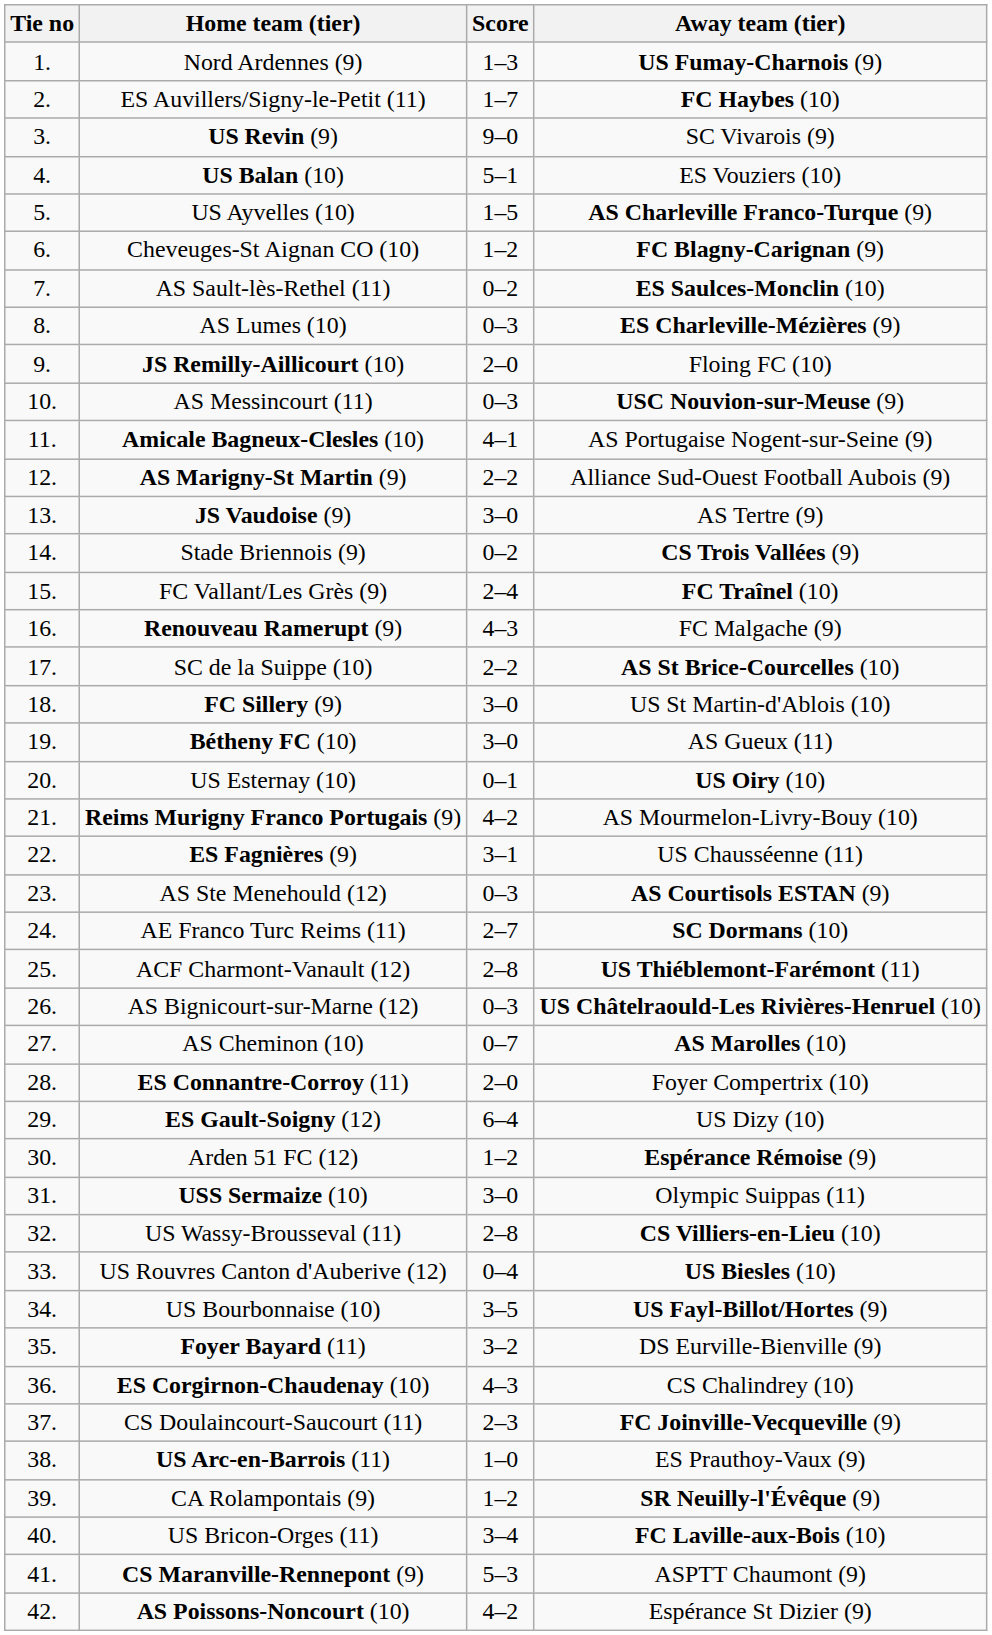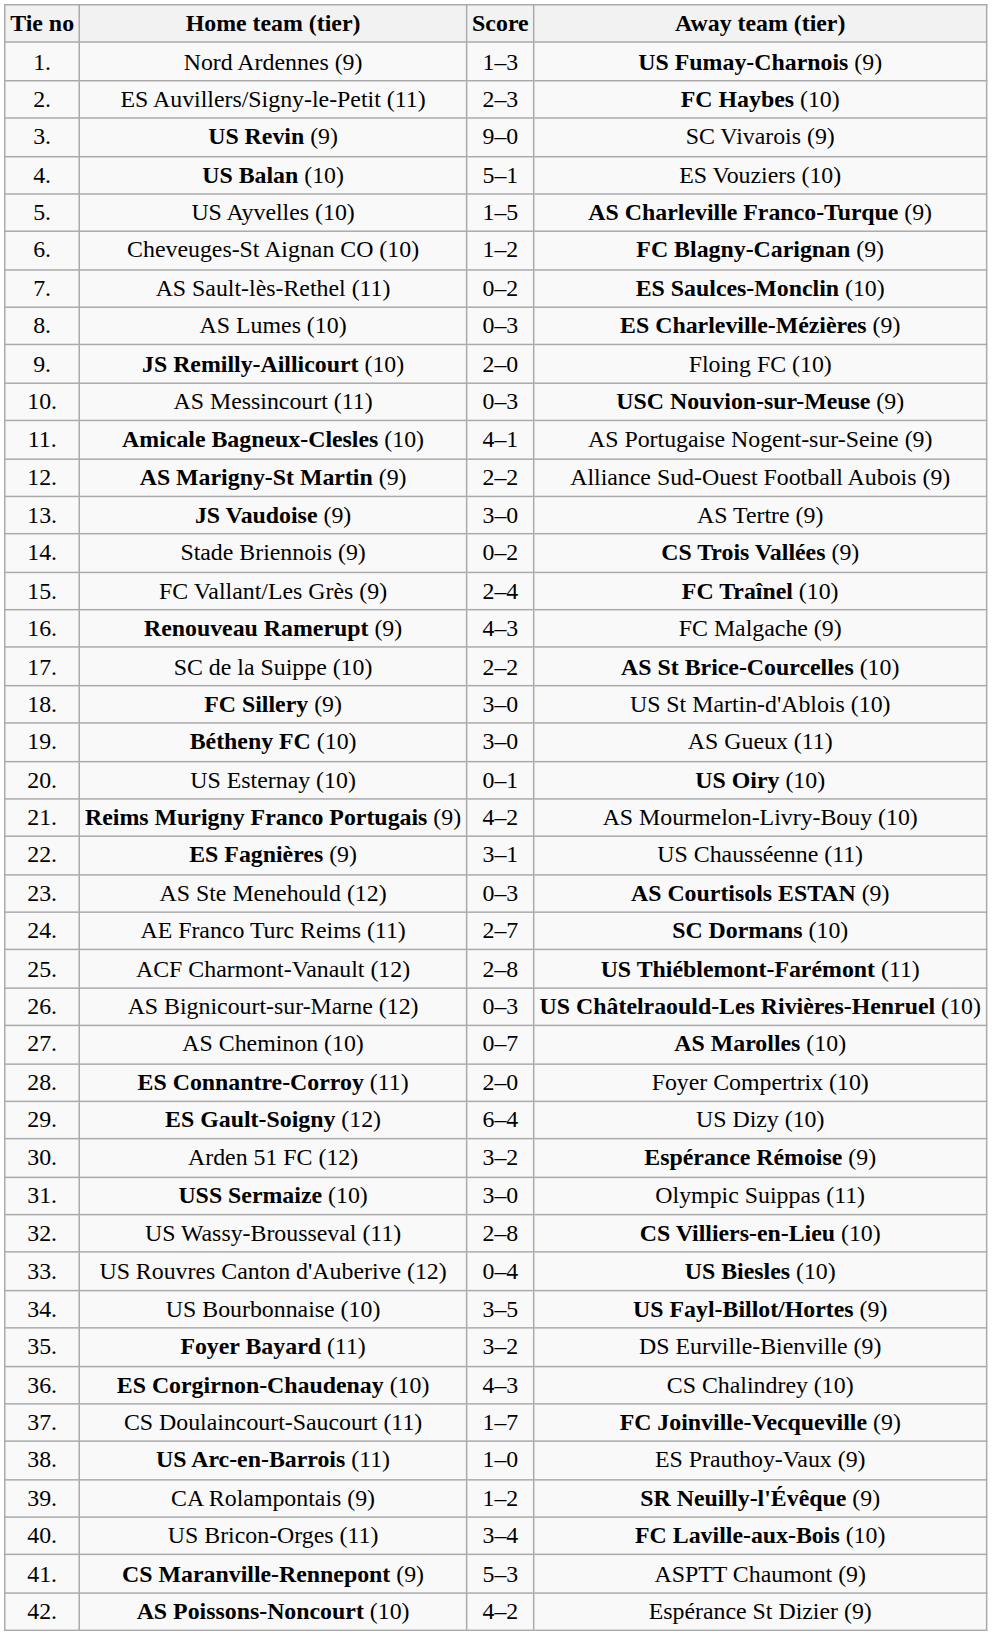 <table class="wikitable" style="text-align: center">
 <tr>
 <th>Tie no</th>
 <th>Home team (tier)</th>
 <th>Score</th>
 <th>Away team (tier)</th>
 </tr>
 <tr>
 <td>1.</td>
 <td>Nord Ardennes (9)</td>
 <td>1–3 </td>
 <td><strong>US Fumay-Charnois</strong> (9)</td>
 </tr>
 <tr>
 <td>2.</td>
 <td>ES Auvillers/Signy-le-Petit (11)</td>
-<td>1–7</td>
+<td>2–3 </td>
 <td><strong>FC Haybes</strong> (10)</td>
 </tr>
 <tr>
 <td>3.</td>
 <td><strong>US Revin</strong> (9)</td>
 <td>9–0</td>
 <td>SC Vivarois (9)</td>
 </tr>
 <tr>
 <td>4.</td>
 <td><strong>US Balan</strong> (10)</td>
 <td>5–1</td>
 <td>ES Vouziers (10)</td>
 </tr>
 <tr>
 <td>5.</td>
 <td>US Ayvelles (10)</td>
 <td>1–5</td>
 <td><strong>AS Charleville Franco-Turque</strong> (9)</td>
 </tr>
 <tr>
 <td>6.</td>
 <td>Cheveuges-St Aignan CO (10)</td>
 <td>1–2 </td>
 <td><strong>FC Blagny-Carignan</strong> (9)</td>
 </tr>
 <tr>
 <td>7.</td>
 <td>AS Sault-lès-Rethel (11)</td>
 <td>0–2</td>
 <td><strong>ES Saulces-Monclin</strong> (10)</td>
 </tr>
 <tr>
 <td>8.</td>
 <td>AS Lumes (10)</td>
 <td>0–3</td>
 <td><strong>ES Charleville-Mézières</strong> (9)</td>
 </tr>
 <tr>
 <td>9.</td>
 <td><strong>JS Remilly-Aillicourt</strong> (10)</td>
 <td>2–0</td>
 <td>Floing FC (10)</td>
 </tr>
 <tr>
 <td>10.</td>
 <td>AS Messincourt (11)</td>
 <td>0–3</td>
 <td><strong>USC Nouvion-sur-Meuse</strong> (9)</td>
 </tr>
 <tr>
 <td>11.</td>
 <td><strong>Amicale Bagneux-Clesles</strong> (10)</td>
 <td>4–1</td>
 <td>AS Portugaise Nogent-sur-Seine (9)</td>
 </tr>
 <tr>
 <td>12.</td>
 <td><strong>AS Marigny-St Martin</strong> (9)</td>
 <td>2–2 </td>
 <td>Alliance Sud-Ouest Football Aubois (9)</td>
 </tr>
 <tr>
 <td>13.</td>
 <td><strong>JS Vaudoise</strong> (9)</td>
 <td>3–0</td>
 <td>AS Tertre (9)</td>
 </tr>
 <tr>
 <td>14.</td>
 <td>Stade Briennois (9)</td>
 <td>0–2</td>
 <td><strong>CS Trois Vallées</strong> (9)</td>
 </tr>
 <tr>
 <td>15.</td>
 <td>FC Vallant/Les Grès (9)</td>
 <td>2–4</td>
 <td><strong>FC Traînel</strong> (10)</td>
 </tr>
 <tr>
 <td>16.</td>
 <td><strong>Renouveau Ramerupt</strong> (9)</td>
 <td>4–3 </td>
 <td>FC Malgache (9)</td>
 </tr>
 <tr>
 <td>17.</td>
 <td>SC de la Suippe (10)</td>
 <td>2–2 </td>
 <td><strong>AS St Brice-Courcelles</strong> (10)</td>
 </tr>
 <tr>
 <td>18.</td>
 <td><strong>FC Sillery</strong> (9)</td>
 <td>3–0</td>
 <td>US St Martin-d'Ablois (10)</td>
 </tr>
 <tr>
 <td>19.</td>
 <td><strong>Bétheny FC</strong> (10)</td>
 <td>3–0</td>
 <td>AS Gueux (11)</td>
 </tr>
 <tr>
 <td>20.</td>
 <td>US Esternay (10)</td>
 <td>0–1</td>
 <td><strong>US Oiry</strong> (10)</td>
 </tr>
 <tr>
 <td>21.</td>
 <td><strong>Reims Murigny Franco Portugais</strong> (9)</td>
 <td>4–2</td>
 <td>AS Mourmelon-Livry-Bouy (10)</td>
 </tr>
 <tr>
 <td>22.</td>
 <td><strong>ES Fagnières</strong> (9)</td>
 <td>3–1</td>
 <td>US Chausséenne (11)</td>
 </tr>
 <tr>
 <td>23.</td>
 <td>AS Ste Menehould (12)</td>
 <td>0–3</td>
 <td><strong>AS Courtisols ESTAN</strong> (9)</td>
 </tr>
 <tr>
 <td>24.</td>
 <td>AE Franco Turc Reims (11)</td>
 <td>2–7</td>
 <td><strong>SC Dormans</strong> (10)</td>
 </tr>
 <tr>
 <td>25.</td>
 <td>ACF Charmont-Vanault (12)</td>
 <td>2–8</td>
 <td><strong>US Thiéblemont-Farémont</strong> (11)</td>
 </tr>
 <tr>
 <td>26.</td>
 <td>AS Bignicourt-sur-Marne (12)</td>
 <td>0–3</td>
 <td><strong>US Châtelraould-Les Rivières-Henruel</strong> (10)</td>
 </tr>
 <tr>
 <td>27.</td>
 <td>AS Cheminon (10)</td>
 <td>0–7</td>
 <td><strong>AS Marolles</strong> (10)</td>
 </tr>
 <tr>
 <td>28.</td>
 <td><strong>ES Connantre-Corroy</strong> (11)</td>
 <td>2–0</td>
 <td>Foyer Compertrix (10)</td>
 </tr>
 <tr>
 <td>29.</td>
 <td><strong>ES Gault-Soigny</strong> (12)</td>
 <td>6–4 </td>
 <td>US Dizy (10)</td>
 </tr>
 <tr>
 <td>30.</td>
 <td>Arden 51 FC (12)</td>
-<td>1–2</td>
+<td>3–2</td>
 <td><strong>Espérance Rémoise</strong> (9)</td>
 </tr>
 <tr>
 <td>31.</td>
 <td><strong>USS Sermaize</strong> (10)</td>
 <td>3–0</td>
 <td>Olympic Suippas (11)</td>
 </tr>
 <tr>
 <td>32.</td>
 <td>US Wassy-Brousseval (11)</td>
 <td>2–8</td>
 <td><strong>CS Villiers-en-Lieu</strong> (10)</td>
 </tr>
 <tr>
 <td>33.</td>
 <td>US Rouvres Canton d'Auberive (12)</td>
 <td>0–4</td>
 <td><strong>US Biesles</strong> (10)</td>
 </tr>
 <tr>
 <td>34.</td>
 <td>US Bourbonnaise (10)</td>
 <td>3–5</td>
 <td><strong>US Fayl-Billot/Hortes</strong> (9)</td>
 </tr>
 <tr>
 <td>35.</td>
 <td><strong>Foyer Bayard</strong> (11)</td>
 <td>3–2</td>
 <td>DS Eurville-Bienville (9)</td>
 </tr>
 <tr>
 <td>36.</td>
 <td><strong>ES Corgirnon-Chaudenay</strong> (10)</td>
 <td>4–3 </td>
 <td>CS Chalindrey (10)</td>
 </tr>
 <tr>
 <td>37.</td>
 <td>CS Doulaincourt-Saucourt (11)</td>
-<td>2–3 </td>
+<td>1–7</td>
 <td><strong>FC Joinville-Vecqueville</strong> (9)</td>
 </tr>
 <tr>
 <td>38.</td>
 <td><strong>US Arc-en-Barrois</strong> (11)</td>
 <td>1–0 </td>
 <td>ES Prauthoy-Vaux (9)</td>
 </tr>
 <tr>
 <td>39.</td>
 <td>CA Rolampontais (9)</td>
 <td>1–2 </td>
 <td><strong>SR Neuilly-l'Évêque</strong> (9)</td>
 </tr>
 <tr>
 <td>40.</td>
 <td>US Bricon-Orges (11)</td>
 <td>3–4 </td>
 <td><strong>FC Laville-aux-Bois</strong> (10)</td>
 </tr>
 <tr>
 <td>41.</td>
 <td><strong>CS Maranville-Rennepont</strong> (9)</td>
 <td>5–3</td>
 <td>ASPTT Chaumont (9)</td>
 </tr>
 <tr>
 <td>42.</td>
 <td><strong>AS Poissons-Noncourt</strong> (10)</td>
 <td>4–2</td>
 <td>Espérance St Dizier (9)</td>
 </tr>
 </table>
